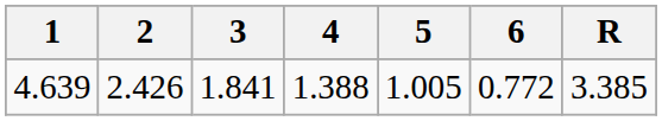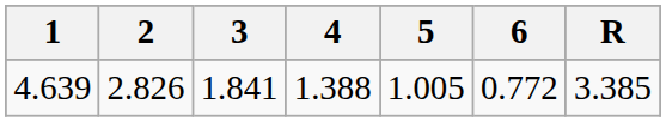 <table class=wikitable>
 <tr>
 <th>1</th>
 <th>2</th>
 <th>3</th>
 <th>4</th>
 <th>5</th>
 <th>6</th>
 <th>R</th>
 </tr>
 <tr>
 <td>4.639</td>
-<td>2.426</td>
+<td>2.826</td>
 <td>1.841</td>
 <td>1.388</td>
 <td>1.005</td>
 <td>0.772</td>
 <td>3.385</td>
 </tr>
 </table>
